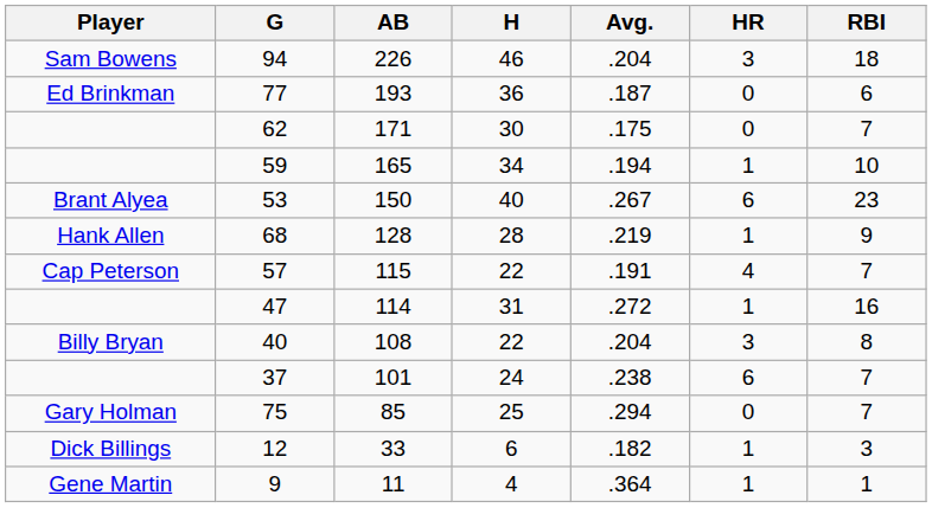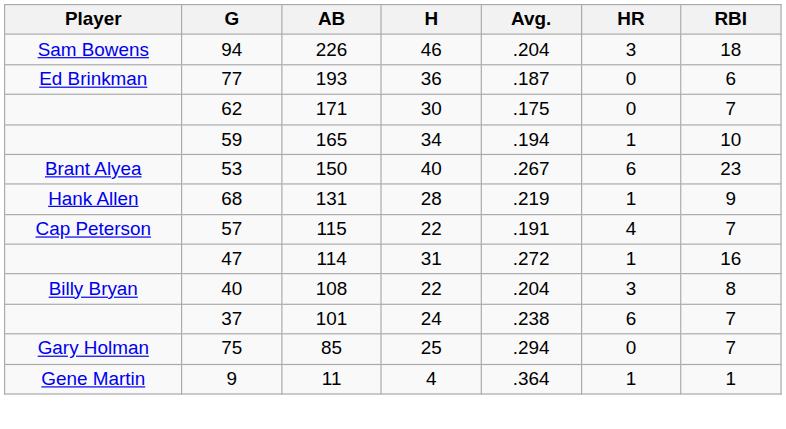 <table class="wikitable sortable">
 <tr>
 <th bgcolor="#DDDDFF" width="16%">Player</th>
 <th bgcolor="#DDDDFF" width="9%">G</th>
 <th bgcolor="#DDDDFF" width="9%">AB</th>
 <th bgcolor="#DDDDFF" width="9%">H</th>
 <th bgcolor="#DDDDFF" width="9%">Avg.</th>
 <th bgcolor="#DDDDFF" width="9%">HR</th>
 <th bgcolor="#DDDDFF" width="9%">RBI</th>
 </tr>
 <tr align="center">
 <td><a href='#'>Sam Bowens</a></td>
 <td>94</td>
 <td>226</td>
 <td>46</td>
 <td>.204</td>
 <td>3</td>
 <td>18</td>
 </tr>
 <tr align=center>
 <td><a href='#'>Ed Brinkman</a></td>
 <td>77</td>
 <td>193</td>
 <td>36</td>
 <td>.187</td>
 <td>0</td>
 <td>6</td>
 </tr>
 <tr align=center>
 <td></td>
 <td>62</td>
 <td>171</td>
 <td>30</td>
 <td>.175</td>
 <td>0</td>
 <td>7</td>
 </tr>
 <tr align="center">
 <td></td>
 <td>59</td>
 <td>165</td>
 <td>34</td>
 <td>.194</td>
 <td>1</td>
 <td>10</td>
 </tr>
 <tr align="center">
 <td><a href='#'>Brant Alyea</a></td>
 <td>53</td>
 <td>150</td>
 <td>40</td>
 <td>.267</td>
 <td>6</td>
 <td>23</td>
 </tr>
 <tr align=center>
 <td><a href='#'>Hank Allen</a></td>
 <td>68</td>
-<td>128</td>
+<td>131</td>
 <td>28</td>
 <td>.219</td>
 <td>1</td>
 <td>9</td>
 </tr>
 <tr align=center>
 <td><a href='#'>Cap Peterson</a></td>
 <td>57</td>
 <td>115</td>
 <td>22</td>
 <td>.191</td>
 <td>4</td>
 <td>7</td>
 </tr>
 <tr align=center>
 <td></td>
 <td>47</td>
 <td>114</td>
 <td>31</td>
 <td>.272</td>
 <td>1</td>
 <td>16</td>
 </tr>
 <tr align="center">
 <td><a href='#'>Billy Bryan</a></td>
 <td>40</td>
 <td>108</td>
 <td>22</td>
 <td>.204</td>
 <td>3</td>
 <td>8</td>
 </tr>
 <tr align=center>
 <td></td>
 <td>37</td>
 <td>101</td>
 <td>24</td>
 <td>.238</td>
 <td>6</td>
 <td>7</td>
 </tr>
 <tr align="center">
 <td><a href='#'>Gary Holman</a></td>
 <td>75</td>
 <td>85</td>
 <td>25</td>
 <td>.294</td>
 <td>0</td>
 <td>7</td>
 </tr>
 <tr align=center>
-<td><a href='#'>Dick Billings</a></td>
-<td>12</td>
-<td>33</td>
-<td>6</td>
-<td>.182</td>
-<td>1</td>
-<td>3</td>
-</tr>
-<tr align=center>
 <td><a href='#'>Gene Martin</a></td>
 <td>9</td>
 <td>11</td>
 <td>4</td>
 <td>.364</td>
 <td>1</td>
 <td>1</td>
 </tr>
 </table>
